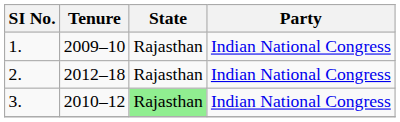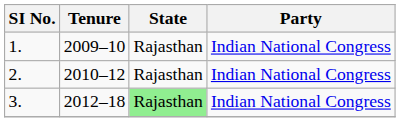 <table class = "wikitable">
 <tr>
 <th>SI No.</th>
 <th>Tenure</th>
 <th>State</th>
 <th>Party</th>
 </tr>
 <tr>
 <td>1.</td>
 <td>2009–10</td>
 <td>Rajasthan</td>
 <td><a href='#'>Indian National Congress</a></td>
 </tr>
 <tr>
 <td>2.</td>
-<td>2012–18</td>
+<td>2010–12</td>
 <td>Rajasthan</td>
 <td><a href='#'>Indian National Congress</a></td>
 </tr>
 <tr>
 <td>3.</td>
-<td>2010–12</td>
+<td>2012–18</td>
 <td style="background: lightgreen;">Rajasthan</td>
 <td><a href='#'>Indian National Congress</a></td>
 </tr>
 <tr>
 </tr>
 </table>
